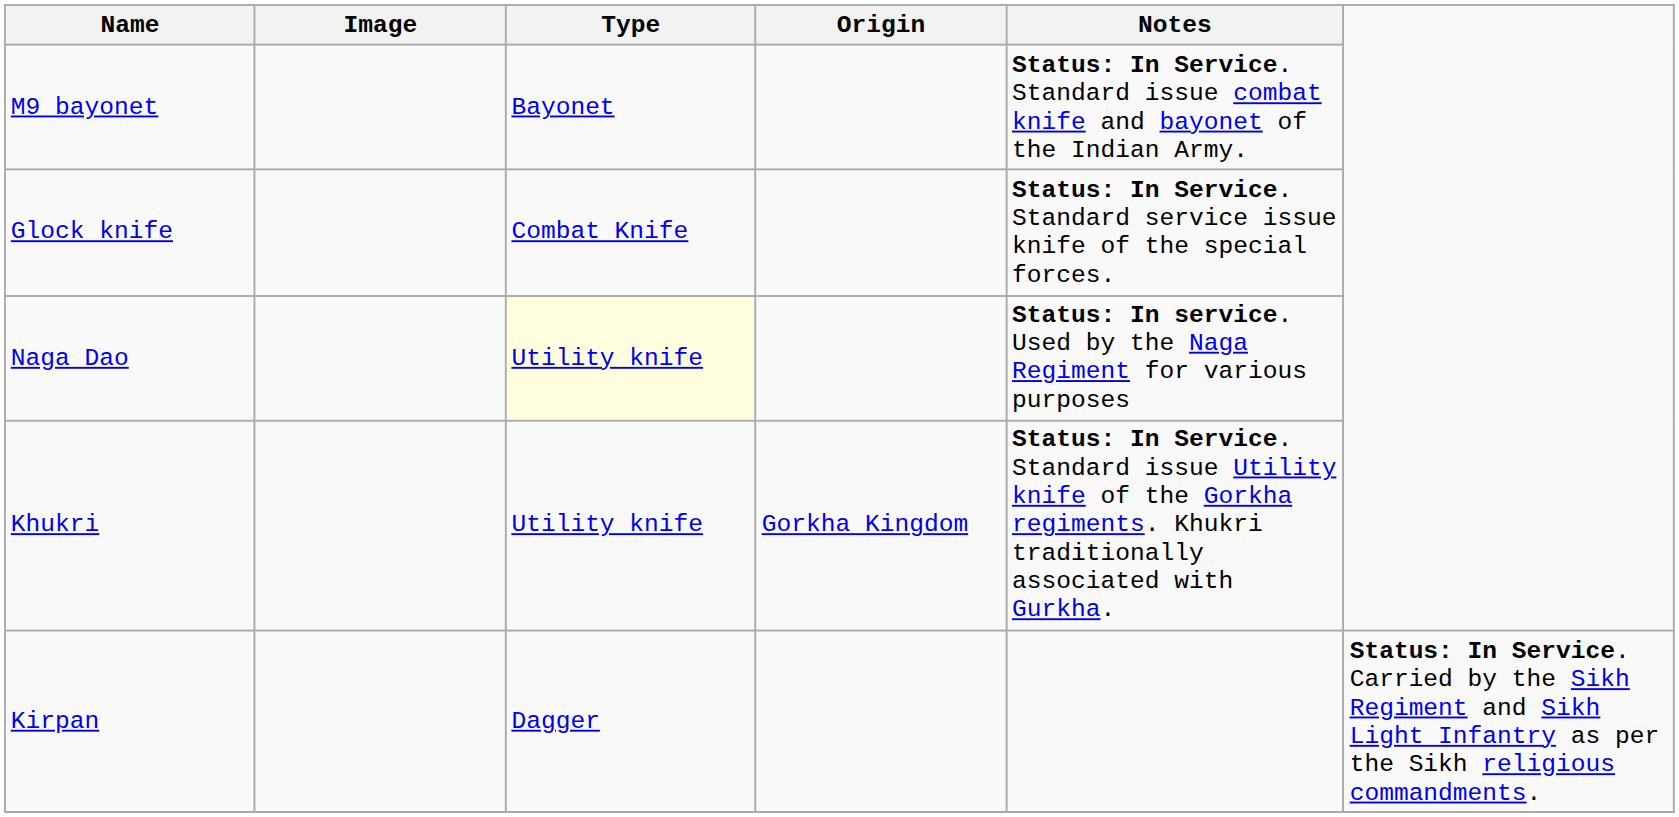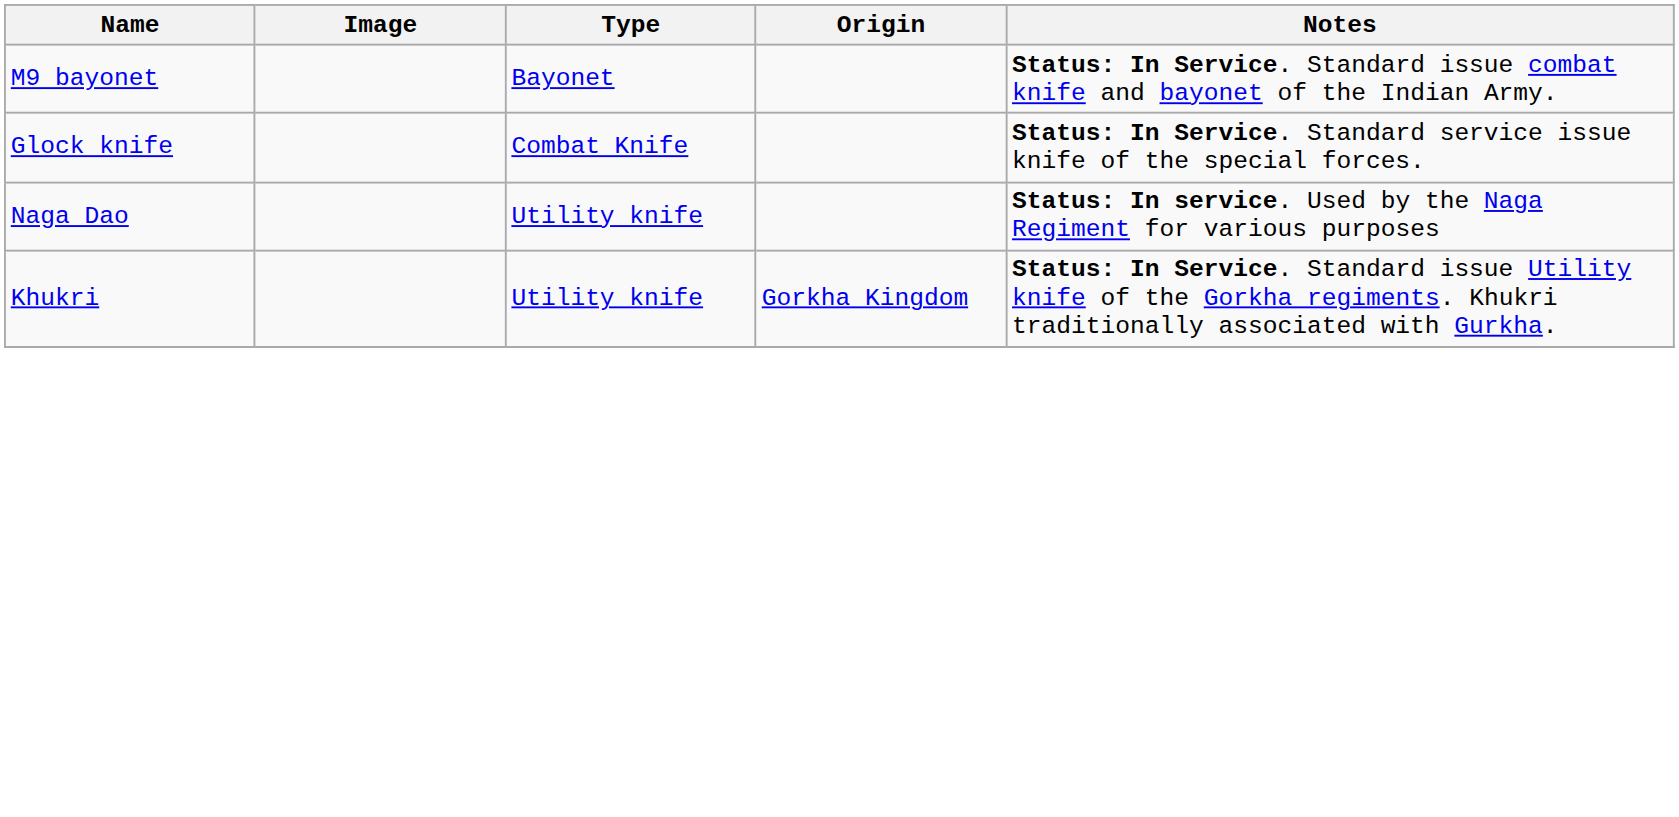 <table class="wikitable" style="width:100%;">
 <tr>
 <th style="width:15%;">Name</th>
 <th style="width:15%;">Image</th>
 <th style="width:15%;">Type</th>
 <th style="width:15%;">Origin</th>
 <th>Notes</th>
 </tr>
 <tr>
 <td><a href='#'>M9 bayonet</a></td>
 <td></td>
 <td><a href='#'>Bayonet</a></td>
 <td></td>
 <td><strong>Status: In Service</strong>. Standard issue <a href='#'>combat knife</a> and <a href='#'>bayonet</a> of the Indian Army.</td>
 </tr>
 <tr>
 <td><a href='#'>Glock knife</a></td>
 <td></td>
 <td><a href='#'>Combat Knife</a></td>
 <td></td>
 <td><strong>Status: In Service</strong>. Standard service issue knife of the special forces.</td>
 </tr>
 <tr>
 <td><a href='#'>Naga Dao</a></td>
 <td></td>
-<td style="background: lightyellow;"><a href='#'>Utility knife</a></td>
+<td><a href='#'>Utility knife</a></td>
 <td></td>
 <td><strong>Status: In service</strong>. Used by the <a href='#'>Naga Regiment</a> for various purposes</td>
 </tr>
 <tr>
 <td><a href='#'>Khukri</a></td>
 <td></td>
 <td><a href='#'>Utility knife</a></td>
 <td> <a href='#'>Gorkha Kingdom</a></td>
 <td><strong>Status: In Service</strong>. Standard issue <a href='#'>Utility knife</a> of the <a href='#'>Gorkha regiments</a>. Khukri traditionally associated with <a href='#'>Gurkha</a>.</td>
 </tr>
 <tr>
-<td><a href='#'>Kirpan</a></td>
-<td></td>
-<td><a href='#'>Dagger</a></td>
-<td></td>
-<td></td>
-<td><strong>Status: In Service</strong>. Carried by the <a href='#'>Sikh Regiment</a> and <a href='#'>Sikh Light Infantry</a> as per the Sikh <a href='#'>religious commandments</a>.</td>
-</tr>
-<tr>
 </tr>
 </table>
